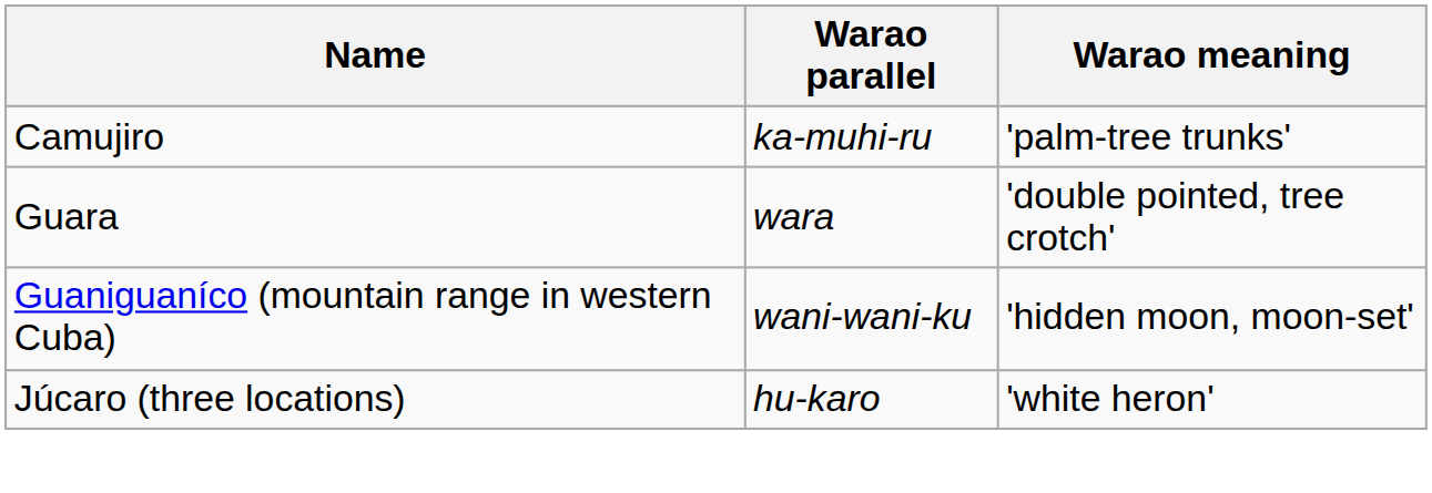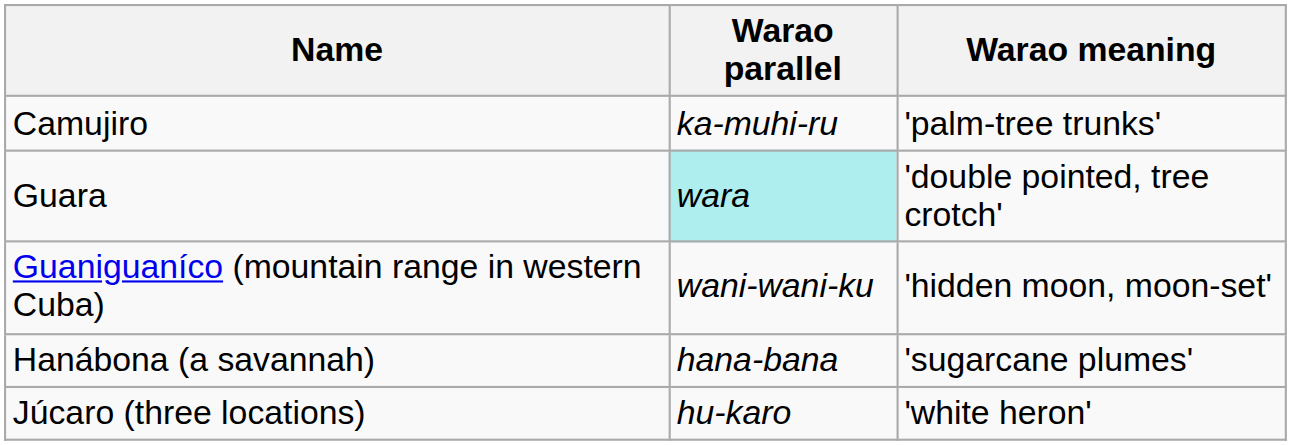 <table class=wikitable>
 <tr>
 <th>Name</th>
 <th>Warao parallel</th>
 <th>Warao meaning</th>
 </tr>
 <tr>
 <td>Camujiro</td>
 <td><em>ka-muhi-ru</em></td>
 <td>'palm-tree trunks'</td>
 </tr>
 <tr>
 <td>Guara</td>
-<td><em>wara</em></td>
+<td style="background: paleturquoise;"><em>wara</em></td>
 <td>'double pointed, tree crotch'</td>
 </tr>
 <tr>
 <td><a href='#'>Guaniguaníco</a> (mountain range in western Cuba)</td>
 <td><em>wani-wani-ku</em></td>
 <td>'hidden moon, moon-set'</td>
 </tr>
 <tr>
+<td>Hanábona (a savannah)</td>
+<td><em>hana-bana</em></td>
+<td>'sugarcane plumes'</td>
+</tr>
+<tr>
 <td>Júcaro (three locations)</td>
 <td><em>hu-karo</em></td>
 <td>'white heron'</td>
 </tr>
 </table>
